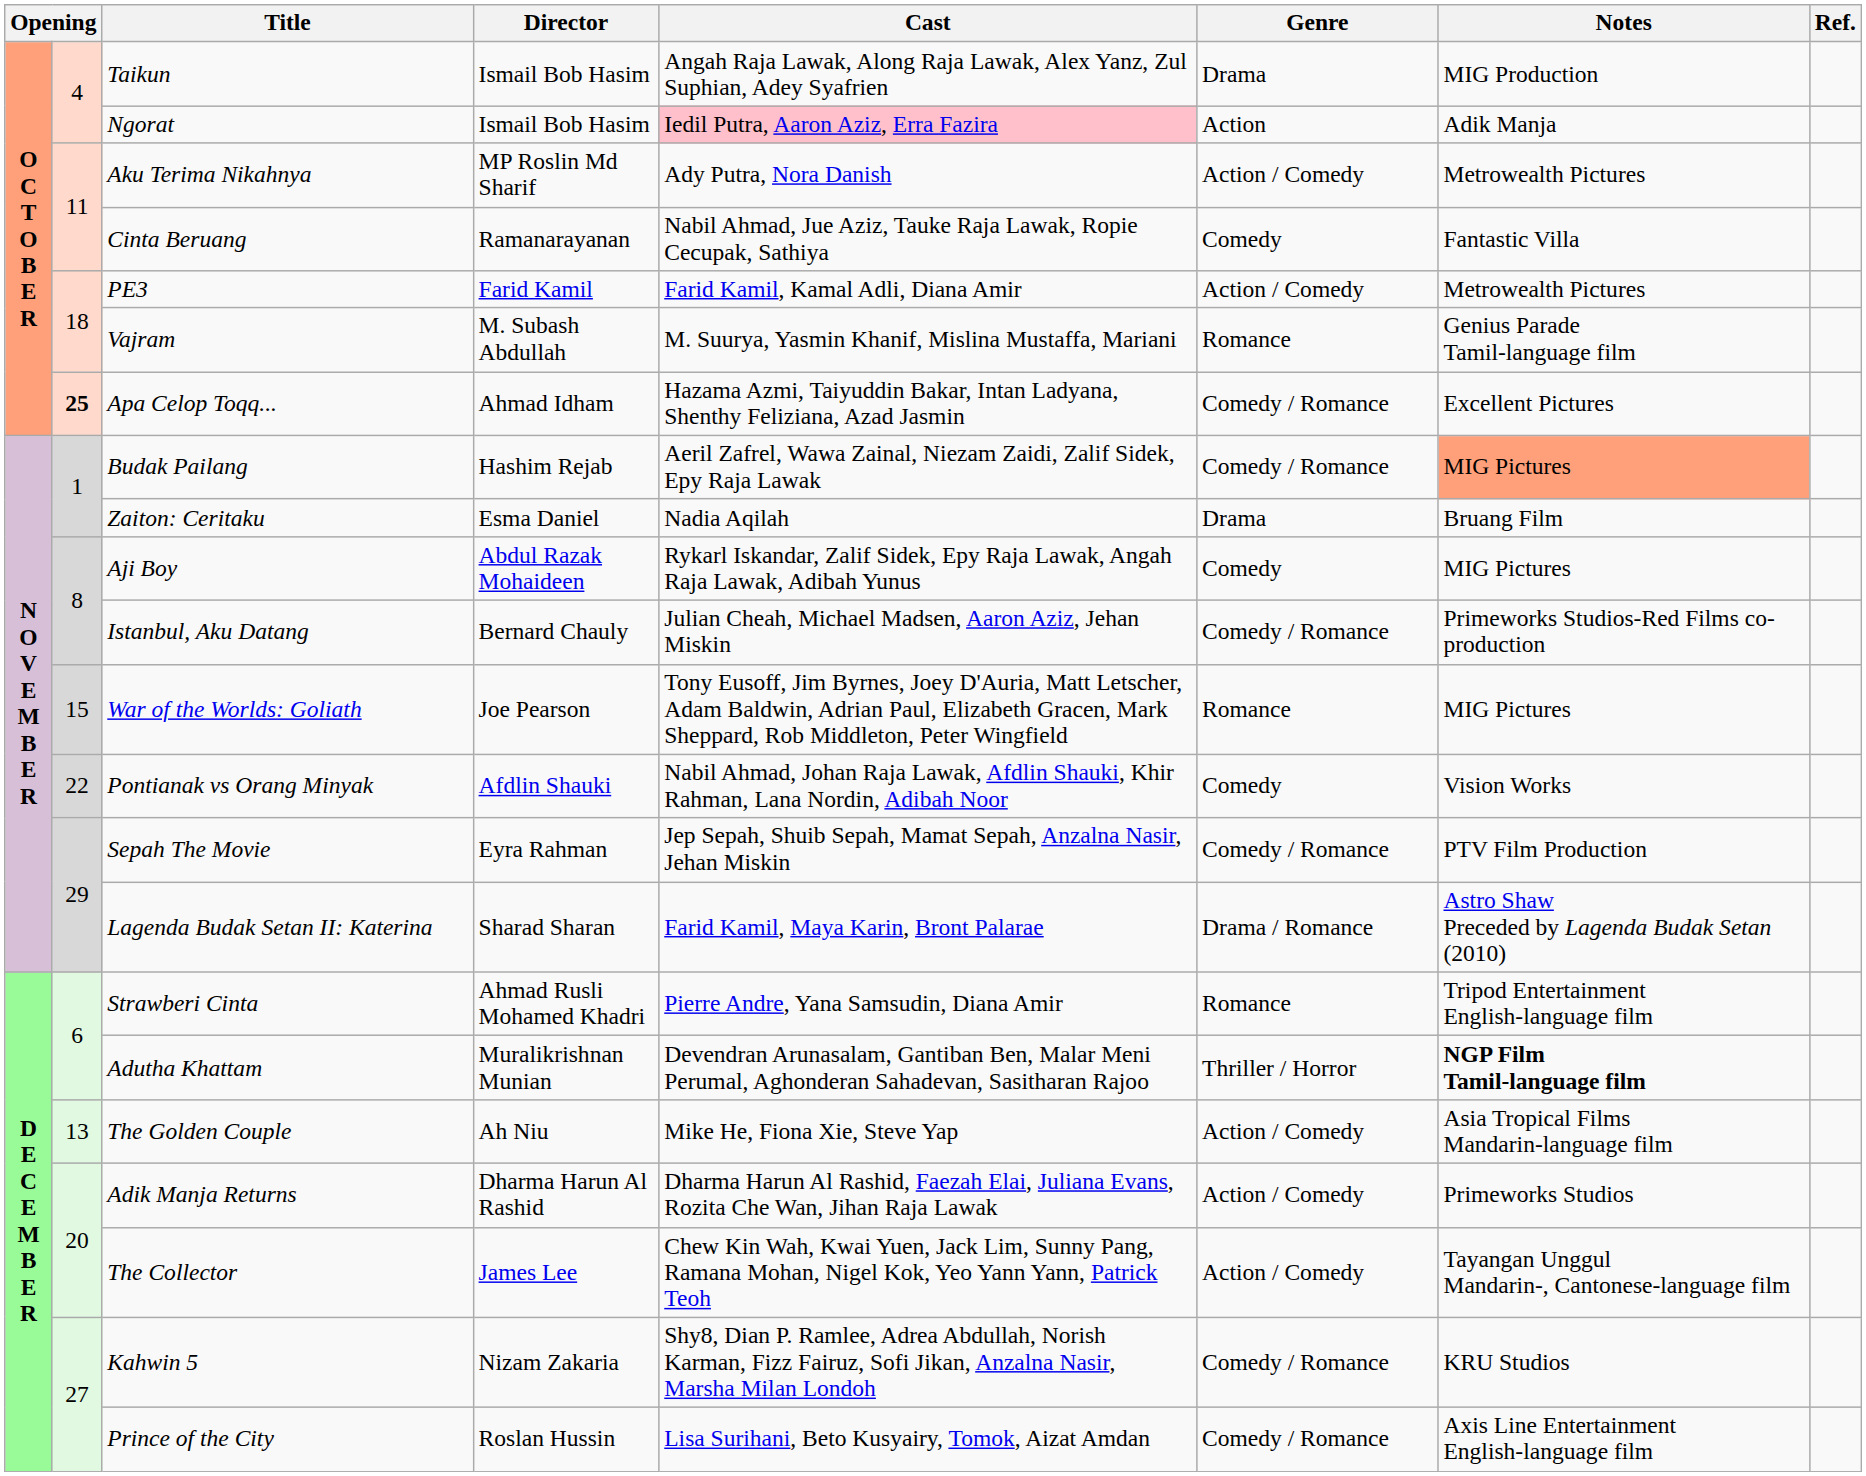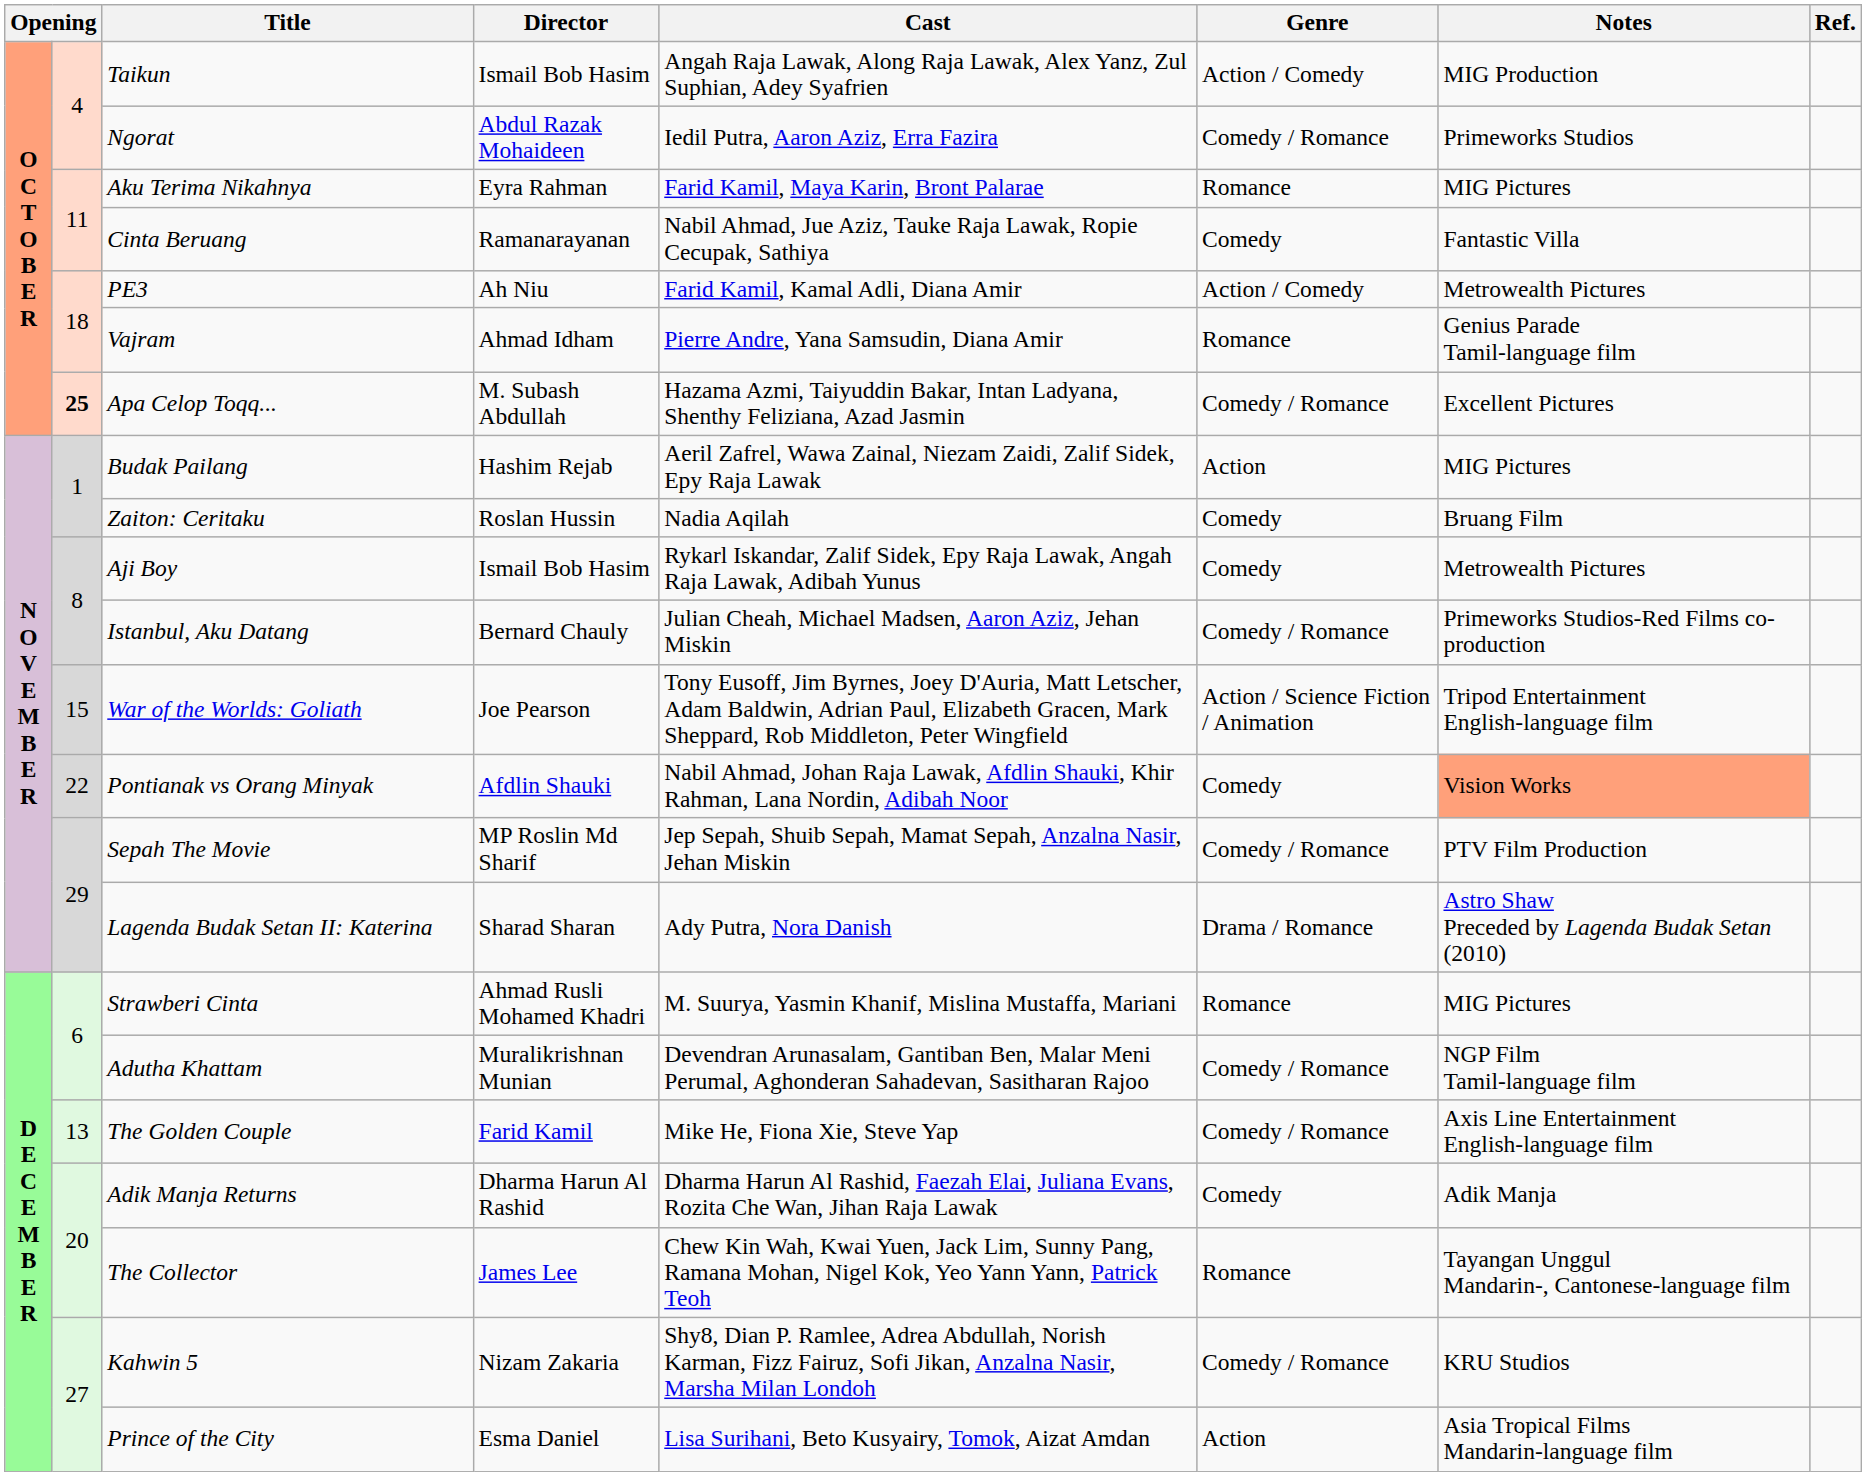 <table class="wikitable" width="100%">
 <tr>
 <th colspan="2">Opening</th>
 <th style="width:20%;">Title</th>
 <th style="width:10%;">Director</th>
 <th>Cast</th>
 <th style="width:13%">Genre</th>
 <th style="width:20%">Notes</th>
 <th>Ref.</th>
 </tr>
 <tr>
 <th rowspan=7 style="text-align:center; background:#ffa07a;">O<br>C<br>T<br>O<br>B<br>E<br>R</th>
 <td rowspan=2 style="text-align:center; background:#ffdacc;">4</td>
 <td><em>Taikun</em></td>
 <td>Ismail Bob Hasim</td>
 <td>Angah Raja Lawak, Along Raja Lawak, Alex Yanz, Zul Suphian, Adey Syafrien</td>
-<td>Drama</td>
+<td>Action / Comedy</td>
 <td>MIG Production</td>
 <td></td>
 </tr>
 <tr>
 <td><em>Ngorat</em></td>
-<td>Ismail Bob Hasim</td>
-<td style="background: pink;">Iedil Putra, <a href='#'>Aaron Aziz</a>, <a href='#'>Erra Fazira</a></td>
-<td>Action</td>
-<td>Adik Manja</td>
+<td><a href='#'>Abdul Razak Mohaideen</a></td>
+<td>Iedil Putra, <a href='#'>Aaron Aziz</a>, <a href='#'>Erra Fazira</a></td>
+<td>Comedy / Romance</td>
+<td>Primeworks Studios</td>
 <td></td>
 </tr>
 <tr>
 <td rowspan=2 style="text-align:center; background:#ffdacc;">11</td>
 <td><em>Aku Terima Nikahnya</em></td>
-<td>MP Roslin Md Sharif</td>
-<td>Ady Putra, <a href='#'>Nora Danish</a></td>
-<td>Action / Comedy</td>
-<td>Metrowealth Pictures</td>
+<td>Eyra Rahman</td>
+<td><a href='#'>Farid Kamil</a>, <a href='#'>Maya Karin</a>, <a href='#'>Bront Palarae</a></td>
+<td>Romance</td>
+<td>MIG Pictures</td>
 <td></td>
 </tr>
 <tr>
 <td><em>Cinta Beruang</em></td>
 <td>Ramanarayanan</td>
 <td>Nabil Ahmad, Jue Aziz, Tauke Raja Lawak, Ropie Cecupak, Sathiya</td>
 <td>Comedy</td>
 <td>Fantastic Villa</td>
 <td></td>
 </tr>
 <tr>
 <td rowspan=2 style="text-align:center; background:#ffdacc;">18</td>
 <td><em>PE3</em></td>
-<td><a href='#'>Farid Kamil</a></td>
+<td>Ah Niu</td>
 <td><a href='#'>Farid Kamil</a>, Kamal Adli, Diana Amir</td>
 <td>Action / Comedy</td>
 <td>Metrowealth Pictures</td>
 <td></td>
 </tr>
 <tr>
 <td><em>Vajram</em></td>
-<td>M. Subash Abdullah</td>
-<td>M. Suurya, Yasmin Khanif, Mislina Mustaffa, Mariani</td>
+<td>Ahmad Idham</td>
+<td><a href='#'>Pierre Andre</a>, Yana Samsudin, Diana Amir</td>
 <td>Romance</td>
 <td>Genius Parade<br>Tamil-language film</td>
 <td></td>
 </tr>
 <tr>
 <td rowspan=1 style="text-align:center; background:#ffdacc;"><strong>25</strong></td>
 <td><em>Apa Celop Toqq...</em></td>
-<td>Ahmad Idham</td>
+<td>M. Subash Abdullah</td>
 <td>Hazama Azmi, Taiyuddin Bakar, Intan Ladyana, Shenthy Feliziana, Azad Jasmin</td>
 <td>Comedy / Romance</td>
 <td>Excellent Pictures</td>
 <td></td>
 </tr>
 <tr>
 <th rowspan=8 style="text-align:center; background:thistle;">N<br>O<br>V<br>E<br>M<br>B<br>E<br>R</th>
 <td rowspan=2 style="text-align:center; background:#d8d8d8;">1</td>
 <td><em>Budak Pailang</em></td>
 <td>Hashim Rejab</td>
 <td>Aeril Zafrel, Wawa Zainal, Niezam Zaidi, Zalif Sidek, Epy Raja Lawak</td>
-<td>Comedy / Romance</td>
-<td style="background: lightsalmon;">MIG Pictures</td>
+<td>Action</td>
+<td>MIG Pictures</td>
 <td></td>
 </tr>
 <tr>
 <td><em>Zaiton: Ceritaku</em></td>
-<td>Esma Daniel</td>
+<td>Roslan Hussin</td>
 <td>Nadia Aqilah</td>
-<td>Drama</td>
+<td>Comedy</td>
 <td>Bruang Film</td>
 <td></td>
 </tr>
 <tr>
 <td rowspan=2 style="text-align:center; background:#d8d8d8;">8</td>
 <td><em>Aji Boy</em></td>
-<td><a href='#'>Abdul Razak Mohaideen</a></td>
+<td>Ismail Bob Hasim</td>
 <td>Rykarl Iskandar, Zalif Sidek, Epy Raja Lawak, Angah Raja Lawak, Adibah Yunus</td>
 <td>Comedy</td>
-<td>MIG Pictures</td>
+<td>Metrowealth Pictures</td>
 <td></td>
 </tr>
 <tr>
 <td><em>Istanbul, Aku Datang</em></td>
 <td>Bernard Chauly</td>
 <td>Julian Cheah, Michael Madsen, <a href='#'>Aaron Aziz</a>, Jehan Miskin</td>
 <td>Comedy / Romance</td>
 <td>Primeworks Studios-Red Films co-production</td>
 <td></td>
 </tr>
 <tr>
 <td rowspan=1 style="text-align:center; background:#d8d8d8;">15</td>
 <td><em><a href='#'>War of the Worlds: Goliath</a></em></td>
 <td>Joe Pearson</td>
 <td>Tony Eusoff, Jim Byrnes, Joey D'Auria, Matt Letscher, Adam Baldwin, Adrian Paul, Elizabeth Gracen, Mark Sheppard, Rob Middleton, Peter Wingfield</td>
-<td>Romance</td>
-<td>MIG Pictures</td>
+<td>Action / Science Fiction / Animation</td>
+<td>Tripod Entertainment<br>English-language film</td>
 <td></td>
 </tr>
 <tr>
 <td rowspan=1 style="text-align:center; background:#d8d8d8;">22</td>
 <td><em>Pontianak vs Orang Minyak</em></td>
 <td><a href='#'>Afdlin Shauki</a></td>
 <td>Nabil Ahmad, Johan Raja Lawak, <a href='#'>Afdlin Shauki</a>, Khir Rahman, Lana Nordin, <a href='#'>Adibah Noor</a></td>
 <td>Comedy</td>
-<td>Vision Works</td>
+<td style="background: lightsalmon;">Vision Works</td>
 <td></td>
 </tr>
 <tr>
 <td rowspan=2 style="text-align:center; background:#d8d8d8;">29</td>
 <td><em>Sepah The Movie</em></td>
-<td>Eyra Rahman</td>
+<td>MP Roslin Md Sharif</td>
 <td>Jep Sepah, Shuib Sepah, Mamat Sepah, <a href='#'>Anzalna Nasir</a>, Jehan Miskin</td>
 <td>Comedy / Romance</td>
 <td>PTV Film Production</td>
 <td></td>
 </tr>
 <tr>
 <td><em>Lagenda Budak Setan II: Katerina</em></td>
 <td>Sharad Sharan</td>
-<td><a href='#'>Farid Kamil</a>, <a href='#'>Maya Karin</a>, <a href='#'>Bront Palarae</a></td>
+<td>Ady Putra, <a href='#'>Nora Danish</a></td>
 <td>Drama / Romance</td>
 <td><a href='#'>Astro Shaw</a><br>Preceded by <em>Lagenda Budak Setan</em> (2010)</td>
 <td></td>
 </tr>
 <tr>
 <th rowspan=7 style="text-align:center; background:#98fb98;">D<br>E<br>C<br>E<br>M<br>B<br>E<br>R</th>
 <td rowspan=2 style="text-align:center; background:#e0f9e0;">6</td>
 <td><em>Strawberi Cinta</em></td>
 <td>Ahmad Rusli Mohamed Khadri</td>
-<td><a href='#'>Pierre Andre</a>, Yana Samsudin, Diana Amir</td>
+<td>M. Suurya, Yasmin Khanif, Mislina Mustaffa, Mariani</td>
 <td>Romance</td>
-<td>Tripod Entertainment<br>English-language film</td>
+<td>MIG Pictures</td>
 <td></td>
 </tr>
 <tr>
 <td><em>Adutha Khattam</em></td>
 <td>Muralikrishnan Munian</td>
 <td>Devendran Arunasalam, Gantiban Ben, Malar Meni Perumal, Aghonderan Sahadevan, Sasitharan Rajoo</td>
-<td>Thriller / Horror</td>
-<td><strong>NGP Film<br>Tamil-language film</strong></td>
+<td>Comedy / Romance</td>
+<td>NGP Film<br>Tamil-language film</td>
 <td></td>
 </tr>
 <tr>
 <td rowspan=1 style="text-align:center; background:#e0f9e0;">13</td>
 <td><em>The Golden Couple</em></td>
-<td>Ah Niu</td>
+<td><a href='#'>Farid Kamil</a></td>
 <td>Mike He, Fiona Xie, Steve Yap</td>
-<td>Action / Comedy</td>
-<td>Asia Tropical Films<br>Mandarin-language film</td>
+<td>Comedy / Romance</td>
+<td>Axis Line Entertainment<br>English-language film</td>
 <td></td>
 </tr>
 <tr>
 <td rowspan=2 style="text-align:center; background:#e0f9e0;">20</td>
 <td><em>Adik Manja Returns</em></td>
 <td>Dharma Harun Al Rashid</td>
 <td>Dharma Harun Al Rashid, <a href='#'>Faezah Elai</a>, <a href='#'>Juliana Evans</a>, Rozita Che Wan, Jihan Raja Lawak</td>
-<td>Action / Comedy</td>
-<td>Primeworks Studios</td>
+<td>Comedy</td>
+<td>Adik Manja</td>
 <td></td>
 </tr>
 <tr>
 <td><em>The Collector</em></td>
 <td><a href='#'>James Lee</a></td>
 <td>Chew Kin Wah, Kwai Yuen, Jack Lim, Sunny Pang, Ramana Mohan, Nigel Kok, Yeo Yann Yann, <a href='#'>Patrick Teoh</a></td>
-<td>Action / Comedy</td>
+<td>Romance</td>
 <td>Tayangan Unggul<br>Mandarin-, Cantonese-language film</td>
 <td></td>
 </tr>
 <tr>
 <td rowspan=2 style="text-align:center; background:#e0f9e0;">27</td>
 <td><em>Kahwin 5</em></td>
 <td>Nizam Zakaria</td>
 <td>Shy8, Dian P. Ramlee, Adrea Abdullah, Norish Karman, Fizz Fairuz, Sofi Jikan, <a href='#'>Anzalna Nasir</a>, <a href='#'>Marsha Milan Londoh</a></td>
 <td>Comedy / Romance</td>
 <td>KRU Studios</td>
 <td></td>
 </tr>
 <tr>
 <td><em>Prince of the City</em></td>
-<td>Roslan Hussin</td>
+<td>Esma Daniel</td>
 <td><a href='#'>Lisa Surihani</a>, Beto Kusyairy, <a href='#'>Tomok</a>, Aizat Amdan</td>
-<td>Comedy / Romance</td>
-<td>Axis Line Entertainment<br>English-language film</td>
+<td>Action</td>
+<td>Asia Tropical Films<br>Mandarin-language film</td>
 <td></td>
 </tr>
 </table>
